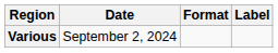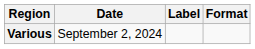 <table class="wikitable plainrowheaders">
 <tr>
 <th scope="col">Region</th>
 <th scope="col">Date</th>
+<th scope="col">Label</th>
 <th scope="col">Format</th>
-<th scope="col">Label</th>
 </tr>
 <tr>
 <th scope="row">Various</th>
 <td>September 2, 2024</td>
 <td></td>
 <td></td>
 </tr>
 </table>
